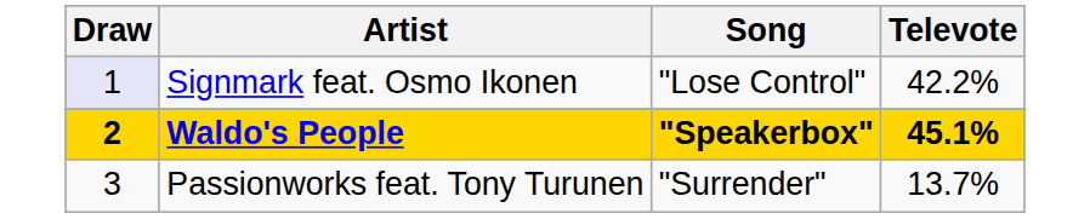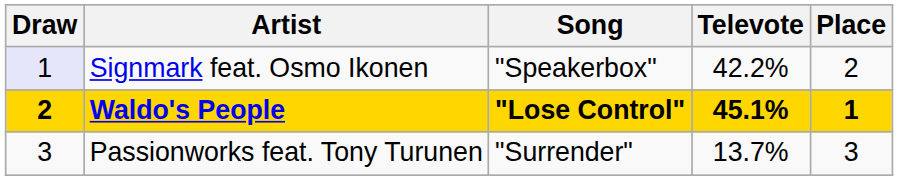 <table class="sortable wikitable" style="margin: 1em auto 1em auto; text-align:center">
 <tr>
 <th>Draw</th>
 <th>Artist</th>
 <th>Song</th>
 <th>Televote</th>
+<th>Place</th>
 </tr>
 <tr>
 <td style="background: lavender;">1</td>
 <td align="left"><a href='#'>Signmark</a> feat. Osmo Ikonen</td>
-<td align="left">"Lose Control"</td>
+<td align="left">"Speakerbox"</td>
 <td>42.2%</td>
+<td>2</td>
 </tr>
 <tr style="font-weight:bold; background:gold;">
 <td>2</td>
 <td align="left"><a href='#'>Waldo's People</a></td>
-<td align="left">"Speakerbox"</td>
+<td align="left">"Lose Control"</td>
 <td>45.1%</td>
+<td>1</td>
 </tr>
 <tr>
 <td>3</td>
 <td align="left">Passionworks feat. Tony Turunen</td>
 <td align="left">"Surrender"</td>
 <td>13.7%</td>
+<td>3</td>
 </tr>
 </table>
